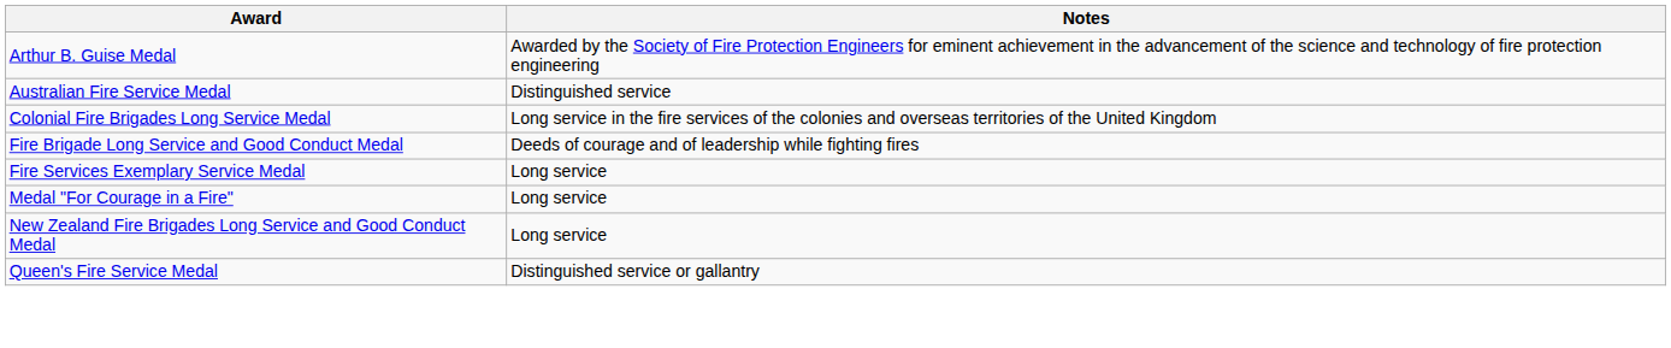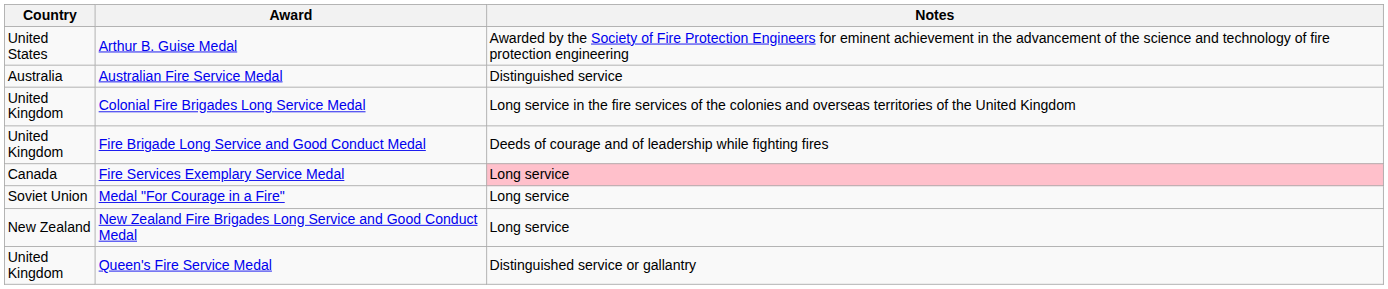 <table class="wikitable sortable">
 <tr>
+<th style="width:6em;">Country</th>
 <th>Award</th>
 <th>Notes</th>
 </tr>
 <tr>
+<td>United States</td>
 <td><a href='#'>Arthur B. Guise Medal</a></td>
 <td>Awarded by the <a href='#'>Society of Fire Protection Engineers</a> for eminent achievement in the advancement of the science and technology of fire protection engineering</td>
 </tr>
 <tr>
+<td>Australia</td>
 <td><a href='#'>Australian Fire Service Medal</a></td>
 <td>Distinguished service</td>
 </tr>
 <tr>
+<td>United Kingdom</td>
 <td><a href='#'>Colonial Fire Brigades Long Service Medal</a></td>
 <td>Long service in the fire services of the colonies and overseas territories of the United Kingdom</td>
 </tr>
 <tr>
+<td>United Kingdom</td>
 <td><a href='#'>Fire Brigade Long Service and Good Conduct Medal</a></td>
 <td>Deeds of courage and of leadership while fighting fires</td>
 </tr>
 <tr>
+<td>Canada</td>
 <td><a href='#'>Fire Services Exemplary Service Medal</a></td>
-<td>Long service</td>
+<td style="background: pink;">Long service</td>
 </tr>
 <tr>
+<td>Soviet Union</td>
 <td><a href='#'>Medal "For Courage in a Fire"</a></td>
 <td>Long service</td>
 </tr>
 <tr>
+<td>New Zealand</td>
 <td><a href='#'>New Zealand Fire Brigades Long Service and Good Conduct Medal</a></td>
 <td>Long service</td>
 </tr>
 <tr>
+<td>United Kingdom</td>
 <td><a href='#'>Queen's Fire Service Medal</a></td>
 <td>Distinguished service or gallantry</td>
 </tr>
 </table>
